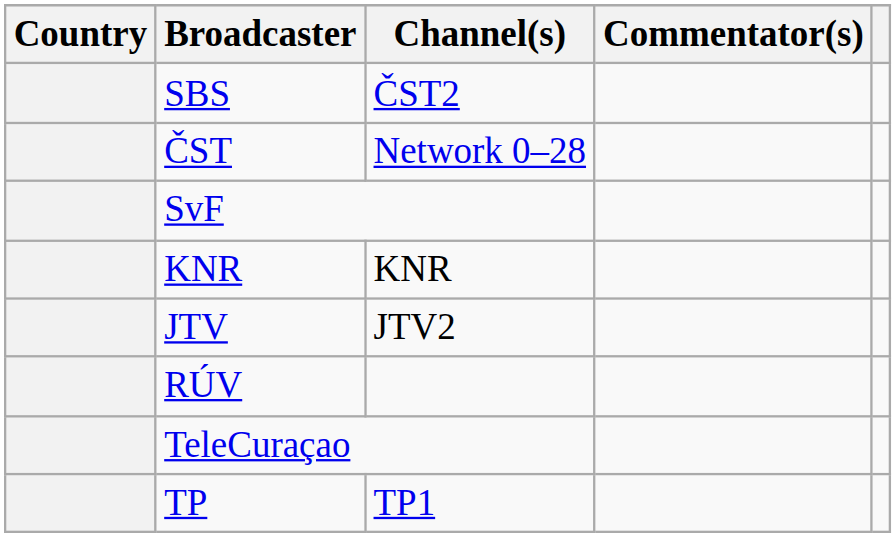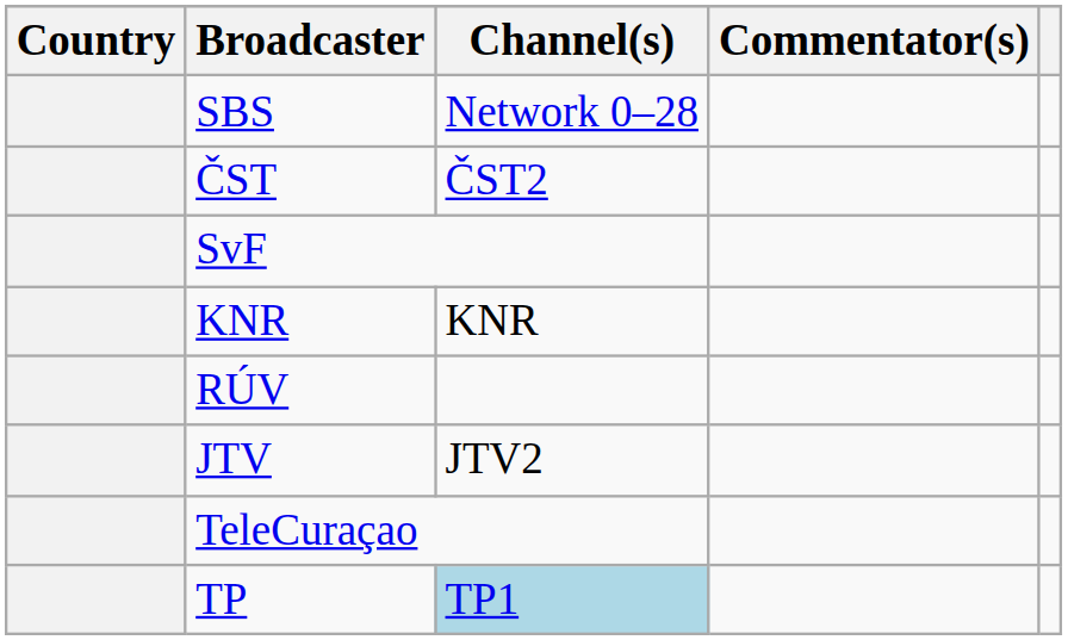 <table class="wikitable plainrowheaders sticky-header">
 <tr>
 </tr>
 <tr>
 <th scope="col">Country</th>
 <th scope="col">Broadcaster</th>
 <th scope="col">Channel(s)</th>
 <th scope="col">Commentator(s)</th>
 <th scope="col"></th>
 </tr>
 <tr>
 <th scope="row"></th>
 <td><a href='#'>SBS</a></td>
-<td><a href='#'>ČST2</a></td>
+<td><a href='#'>Network 0–28</a></td>
 <td></td>
 <td style="text-align:center"></td>
 </tr>
 <tr>
 <th scope="row"></th>
 <td><a href='#'>ČST</a></td>
-<td><a href='#'>Network 0–28</a></td>
+<td><a href='#'>ČST2</a></td>
 <td></td>
 <td style="text-align:center"></td>
 </tr>
 <tr>
 <th scope="row"></th>
 <td colspan="2"><a href='#'>SvF</a></td>
 <td></td>
 <td style="text-align:center"></td>
 </tr>
 <tr>
 <th scope="row"></th>
 <td><a href='#'>KNR</a></td>
 <td>KNR</td>
 <td></td>
 <td style="text-align:center"></td>
 </tr>
 <tr>
 <th scope="row"></th>
-<td><a href='#'>JTV</a></td>
-<td>JTV2</td>
+<td><a href='#'>RÚV</a></td>
+<td></td>
 <td></td>
 <td style="text-align:center"></td>
 </tr>
 <tr>
 <th scope="row"></th>
-<td><a href='#'>RÚV</a></td>
-<td></td>
+<td><a href='#'>JTV</a></td>
+<td>JTV2</td>
 <td></td>
 <td style="text-align:center"></td>
 </tr>
 <tr>
 <th scope="row"></th>
 <td colspan="2"><a href='#'>TeleCuraçao</a></td>
 <td></td>
 <td style="text-align:center"></td>
 </tr>
 <tr>
 <th scope="row"></th>
 <td><a href='#'>TP</a></td>
-<td><a href='#'>TP1</a></td>
+<td style="background: lightblue;"><a href='#'>TP1</a></td>
 <td></td>
 <td style="text-align:center"></td>
 </tr>
 </table>
